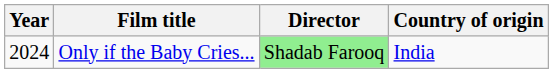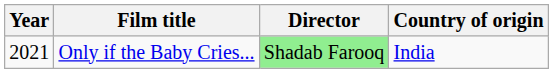 <table class="wikitable sortable">
 <tr>
 <th>Year</th>
 <th>Film title</th>
 <th>Director</th>
 <th>Country of origin</th>
 </tr>
 <tr>
-<td>2024</td>
+<td>2021</td>
 <td><a href='#'>Only if the Baby Cries...</a></td>
 <td style="background: lightgreen;">Shadab Farooq</td>
 <td><a href='#'>India</a></td>
 </tr>
 </table>
